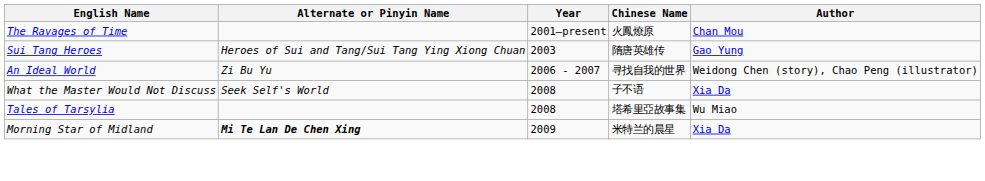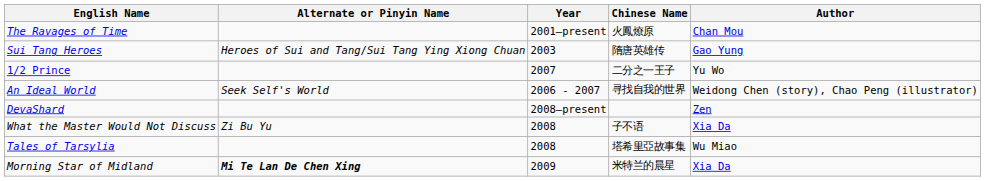 <table class="wikitable">
 <tr>
 <th>English Name</th>
 <th>Alternate or Pinyin Name</th>
 <th>Year</th>
 <th>Chinese Name</th>
 <th>Author</th>
 </tr>
 <tr>
 <td><em><a href='#'>The Ravages of Time</a></em></td>
 <td></td>
 <td>2001–present</td>
 <td>火鳳燎原</td>
 <td><a href='#'>Chan Mou</a></td>
 </tr>
 <tr>
 <td><em><a href='#'>Sui Tang Heroes</a></em></td>
 <td><em>Heroes of Sui and Tang</em>/<em>Sui Tang Ying Xiong Chuan</em></td>
 <td>2003</td>
 <td>隋唐英雄传</td>
 <td><a href='#'>Gao Yung</a></td>
 </tr>
 <tr>
+<td><a href='#'>1/2 Prince</a></td>
+<td></td>
+<td>2007</td>
+<td>二分之一王子</td>
+<td>Yu Wo</td>
+</tr>
+<tr>
 <td><em><a href='#'>An Ideal World</a></em></td>
-<td><em>Zi Bu Yu</em></td>
+<td><em>Seek Self's World</em></td>
 <td>2006 - 2007</td>
 <td>寻找自我的世界</td>
 <td>Weidong Chen (story), Chao Peng (illustrator)</td>
 </tr>
 <tr>
+<td><em><a href='#'>DevaShard</a></em></td>
+<td></td>
+<td>2008–present</td>
+<td></td>
+<td><a href='#'>Zen</a></td>
+</tr>
+<tr>
 <td><em>What the Master Would Not Discuss</em></td>
-<td><em>Seek Self's World</em></td>
+<td><em>Zi Bu Yu</em></td>
 <td>2008</td>
 <td>子不语</td>
 <td><a href='#'>Xia Da</a></td>
 </tr>
 <tr>
 <td><em><a href='#'>Tales of Tarsylia</a></em></td>
 <td></td>
 <td>2008</td>
 <td>塔希里亞故事集</td>
 <td>Wu Miao</td>
 </tr>
 <tr>
 <td><em>Morning Star of Midland</em></td>
 <td><strong><em>Mi Te Lan De Chen Xing</em></strong></td>
 <td>2009</td>
 <td>米特兰的晨星</td>
 <td><a href='#'>Xia Da</a></td>
 </tr>
 </table>
